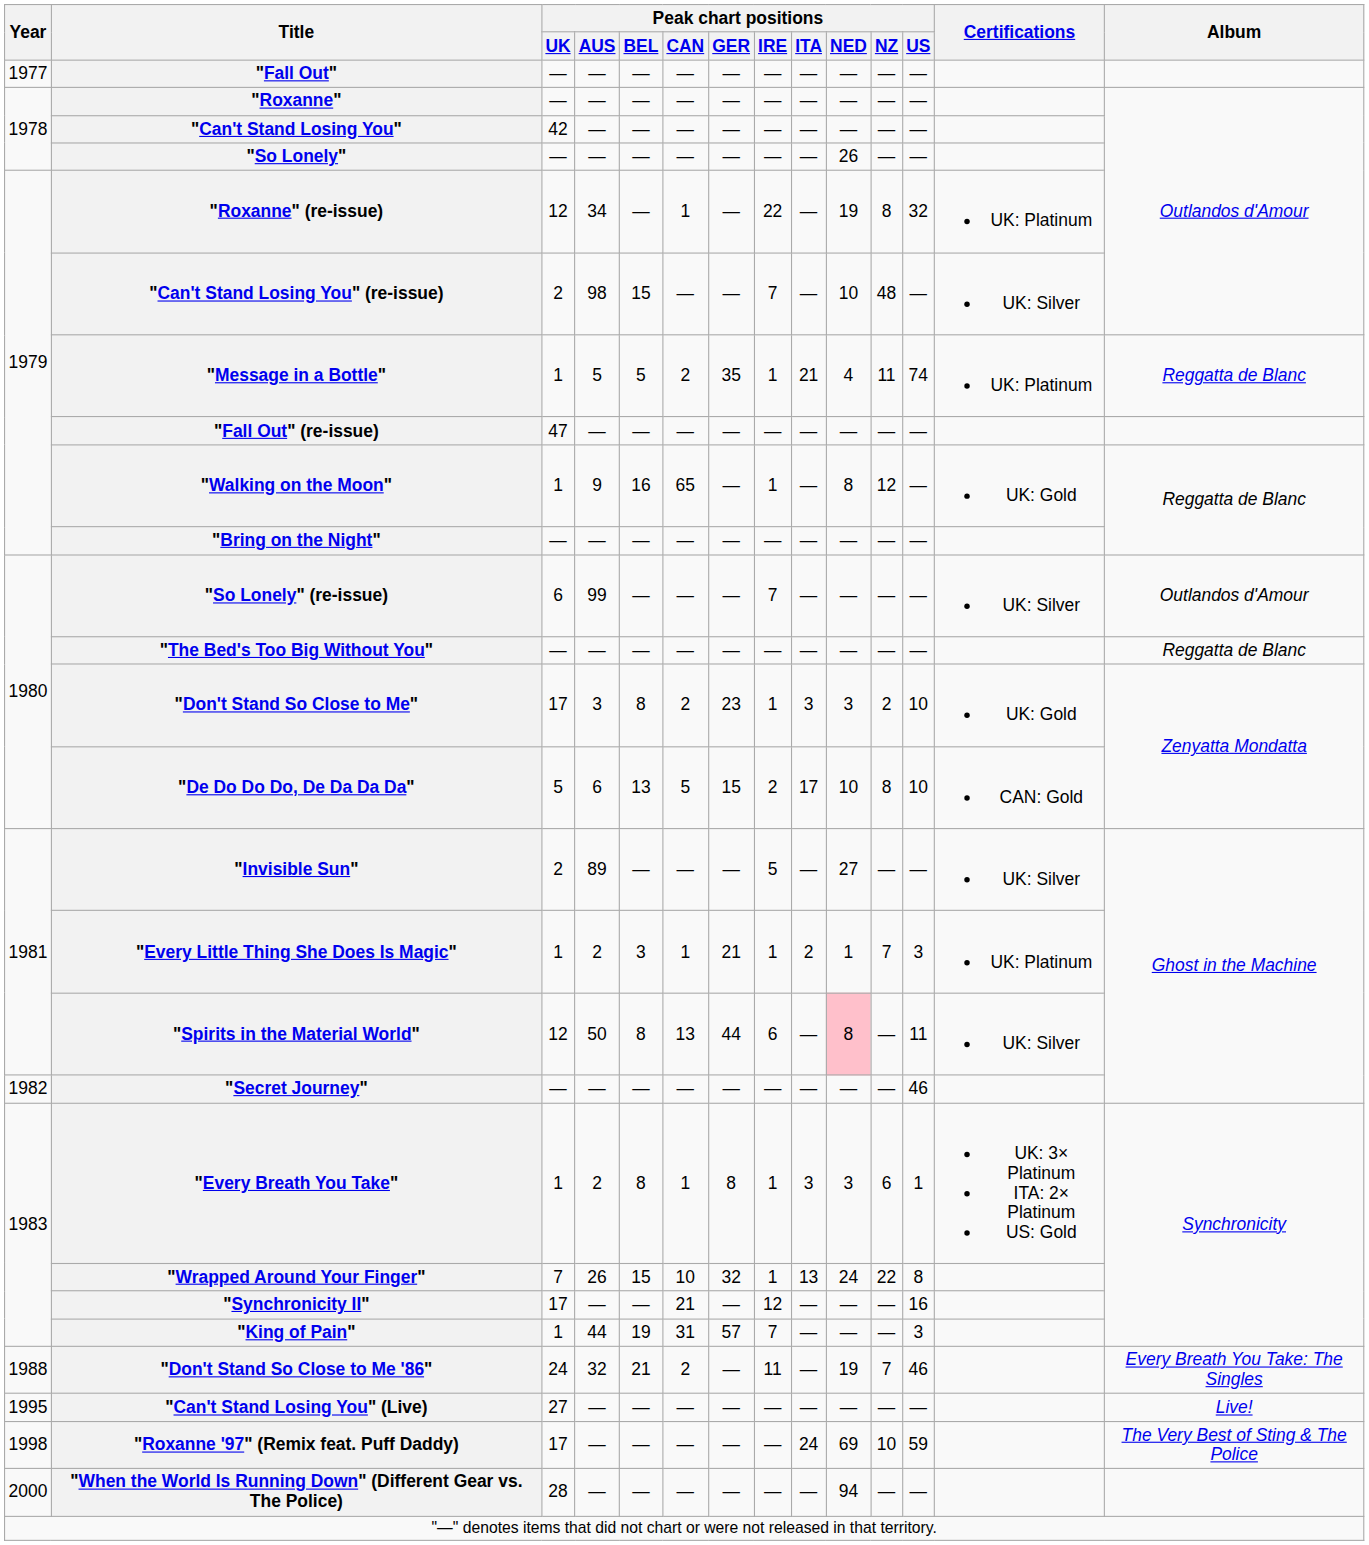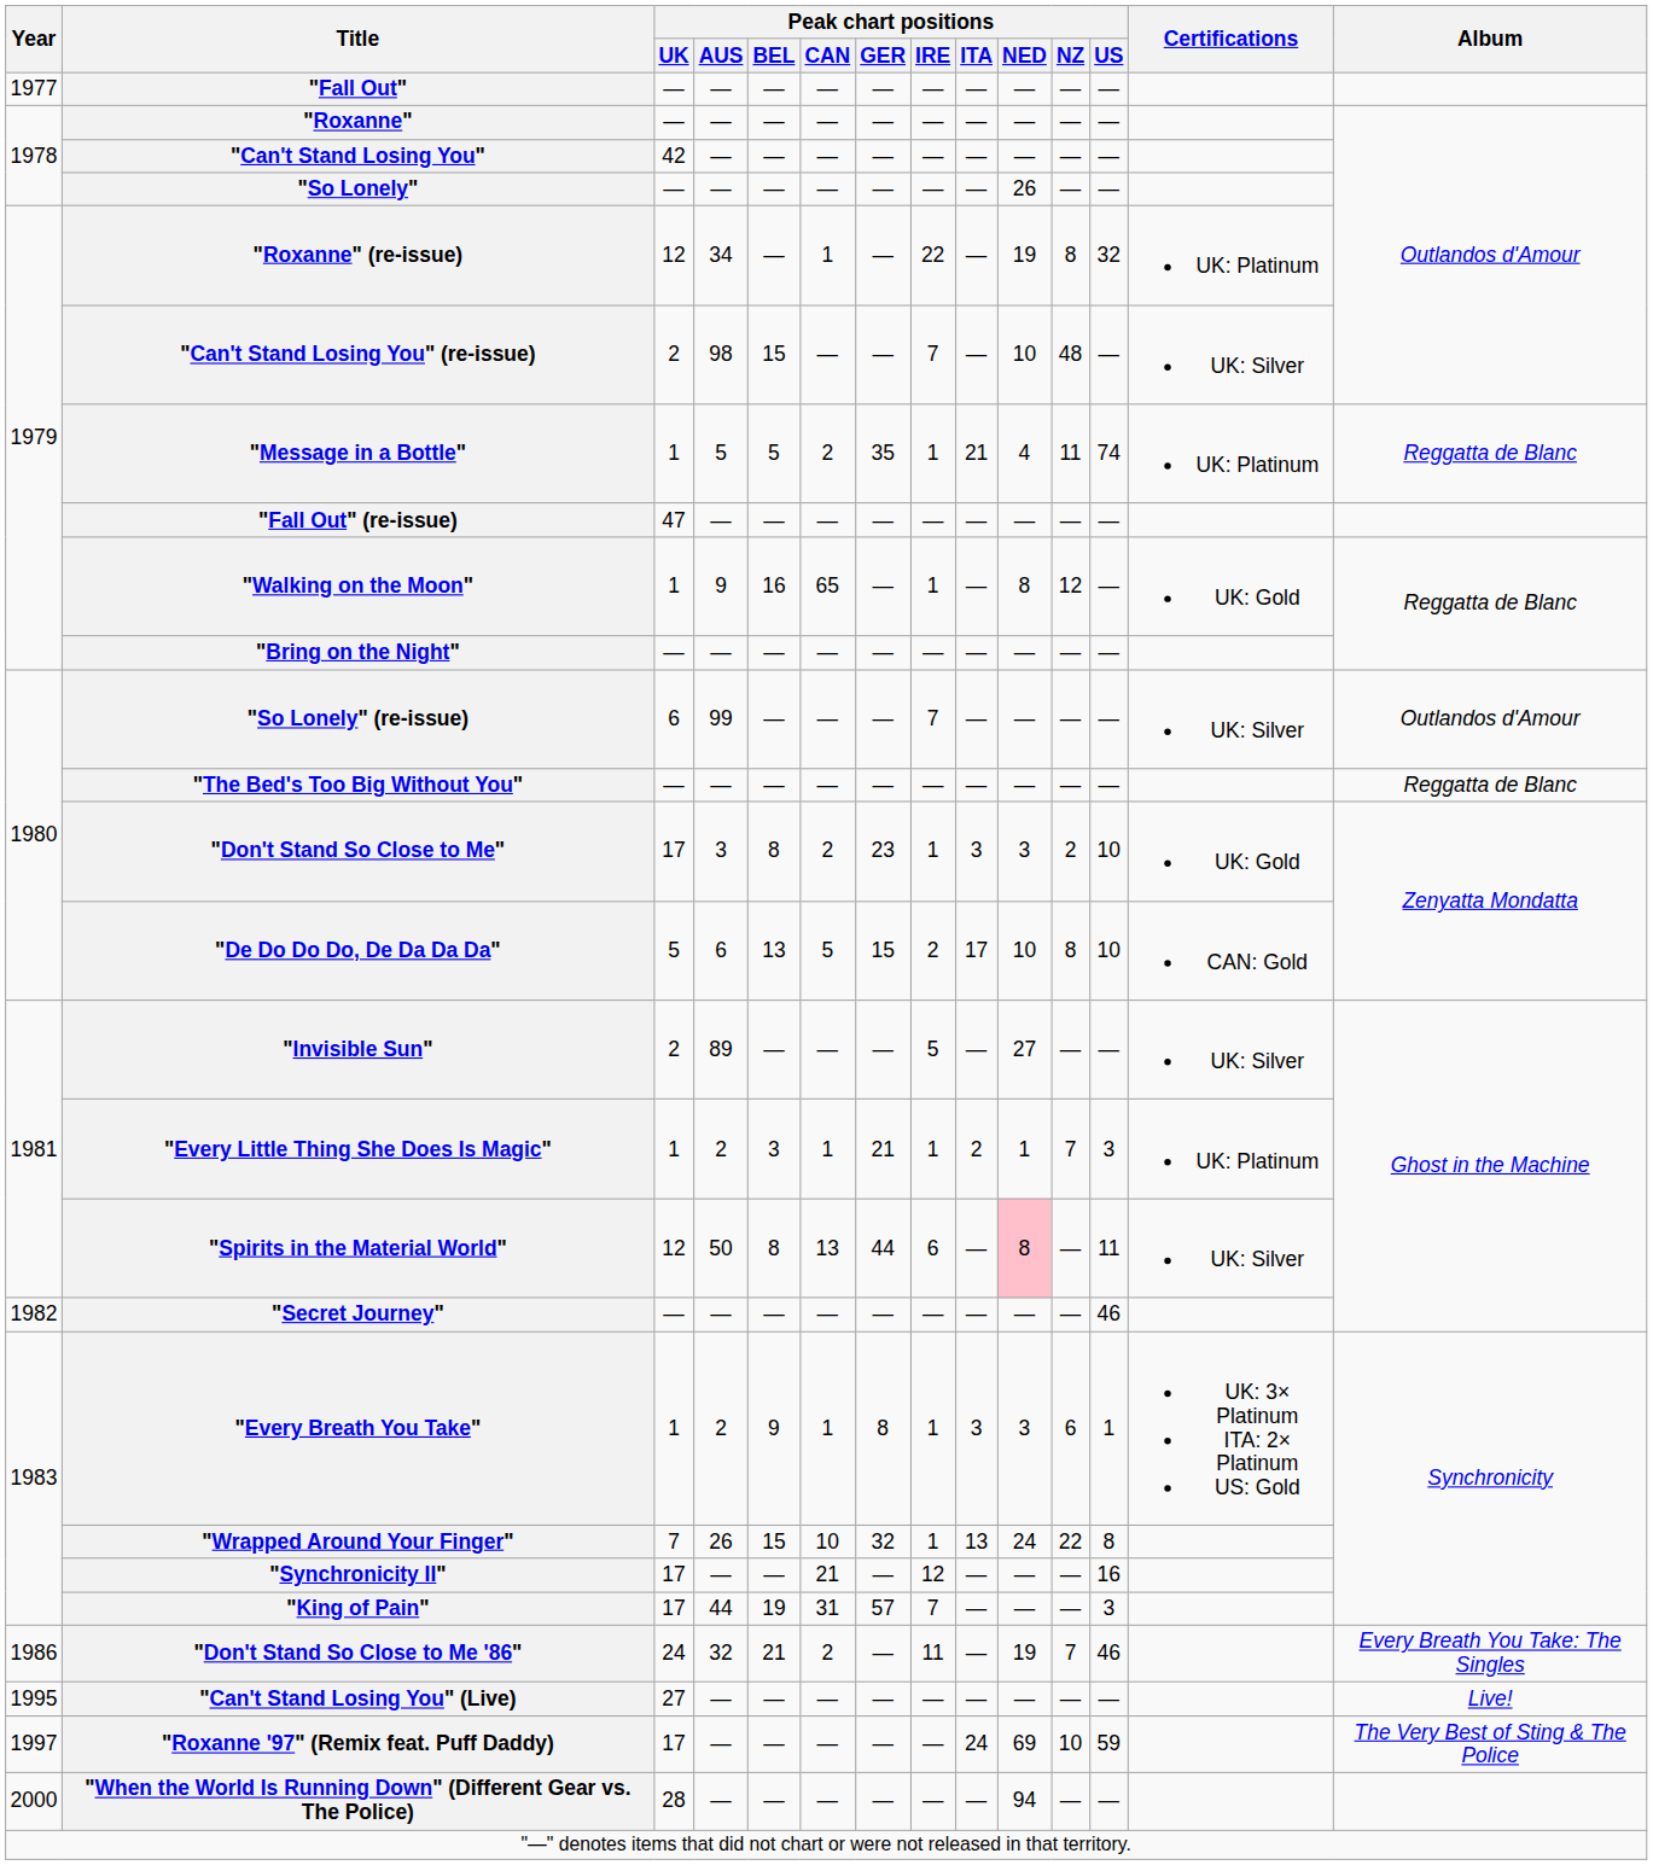 <table class="wikitable plainrowheaders" style="text-align:center;">
 <tr>
 <th scope="col" rowspan="2">Year</th>
 <th scope="col" rowspan="2">Title</th>
 <th scope="col" colspan="10">Peak chart positions</th>
 <th scope="col" rowspan="2"><a href='#'>Certifications</a></th>
 <th scope="col" rowspan="2">Album</th>
 </tr>
 <tr>
 <th scope="col"><a href='#'>UK</a><br></th>
 <th scope="col"><a href='#'>AUS</a><br></th>
 <th scope="col"><a href='#'>BEL</a><br></th>
 <th scope="col"><a href='#'>CAN</a><br></th>
 <th scope="col"><a href='#'>GER</a><br></th>
 <th scope="col"><a href='#'>IRE</a><br></th>
 <th scope="col"><a href='#'>ITA</a><br></th>
 <th scope="col"><a href='#'>NED</a><br></th>
 <th scope="col"><a href='#'>NZ</a><br></th>
 <th scope="col"><a href='#'>US</a><br></th>
 </tr>
 <tr>
 <td scope="row">1977</td>
 <th scope="row">"<a href='#'>Fall Out</a>"</th>
 <td>—</td>
 <td>—</td>
 <td>—</td>
 <td>—</td>
 <td>—</td>
 <td>—</td>
 <td>—</td>
 <td>—</td>
 <td>—</td>
 <td>—</td>
 <td></td>
 <td></td>
 </tr>
 <tr>
 <td rowspan="3">1978</td>
 <th scope="row">"<a href='#'>Roxanne</a>"</th>
 <td>—</td>
 <td>—</td>
 <td>—</td>
 <td>—</td>
 <td>—</td>
 <td>—</td>
 <td>—</td>
 <td>—</td>
 <td>—</td>
 <td>—</td>
 <td></td>
 <td rowspan="5"><em><a href='#'>Outlandos d'Amour</a></em></td>
 </tr>
 <tr>
 <th scope="row">"<a href='#'>Can't Stand Losing You</a>"</th>
 <td>42</td>
 <td>—</td>
 <td>—</td>
 <td>—</td>
 <td>—</td>
 <td>—</td>
 <td>—</td>
 <td>—</td>
 <td>—</td>
 <td>—</td>
 <td></td>
 </tr>
 <tr>
 <th scope="row">"<a href='#'>So Lonely</a>"</th>
 <td>—</td>
 <td>—</td>
 <td>—</td>
 <td>—</td>
 <td>—</td>
 <td>—</td>
 <td>—</td>
 <td>26</td>
 <td>—</td>
 <td>—</td>
 <td></td>
 </tr>
 <tr>
 <td rowspan="6">1979</td>
 <th scope="row">"<a href='#'>Roxanne</a>" (re-issue)</th>
 <td>12</td>
 <td>34</td>
 <td>—</td>
 <td>1</td>
 <td>—</td>
 <td>22</td>
 <td>—</td>
 <td>19</td>
 <td>8</td>
 <td>32</td>
 <td><br><ul><li>UK: Platinum</li></ul></td>
 </tr>
 <tr>
 <th scope="row">"<a href='#'>Can't Stand Losing You</a>" (re-issue)</th>
 <td>2</td>
 <td>98</td>
 <td>15</td>
 <td>—</td>
 <td>—</td>
 <td>7</td>
 <td>—</td>
 <td>10</td>
 <td>48</td>
 <td>—</td>
 <td><br><ul><li>UK: Silver</li></ul></td>
 </tr>
 <tr>
 <th scope="row">"<a href='#'>Message in a Bottle</a>"</th>
 <td>1</td>
 <td>5</td>
 <td>5</td>
 <td>2</td>
 <td>35</td>
 <td>1</td>
 <td>21</td>
 <td>4</td>
 <td>11</td>
 <td>74</td>
 <td><br><ul><li>UK: Platinum</li></ul></td>
 <td><em><a href='#'>Reggatta de Blanc</a></em></td>
 </tr>
 <tr>
 <th scope="row">"<a href='#'>Fall Out</a>" (re-issue)</th>
 <td>47</td>
 <td>—</td>
 <td>—</td>
 <td>—</td>
 <td>—</td>
 <td>—</td>
 <td>—</td>
 <td>—</td>
 <td>—</td>
 <td>—</td>
 <td></td>
 <td></td>
 </tr>
 <tr>
 <th scope="row">"<a href='#'>Walking on the Moon</a>"</th>
 <td>1</td>
 <td>9</td>
 <td>16</td>
 <td>65</td>
 <td>—</td>
 <td>1</td>
 <td>—</td>
 <td>8</td>
 <td>12</td>
 <td>—</td>
 <td><br><ul><li>UK: Gold</li></ul></td>
 <td rowspan="2"><em>Reggatta de Blanc</em></td>
 </tr>
 <tr>
 <th scope="row">"<a href='#'>Bring on the Night</a>"</th>
 <td>—</td>
 <td>—</td>
 <td>—</td>
 <td>—</td>
 <td>—</td>
 <td>—</td>
 <td>—</td>
 <td>—</td>
 <td>—</td>
 <td>—</td>
 <td></td>
 </tr>
 <tr>
 <td rowspan="4">1980</td>
 <th scope="row">"<a href='#'>So Lonely</a>" (re-issue)</th>
 <td>6</td>
 <td>99</td>
 <td>—</td>
 <td>—</td>
 <td>—</td>
 <td>7</td>
 <td>—</td>
 <td>—</td>
 <td>—</td>
 <td>—</td>
 <td><br><ul><li>UK: Silver</li></ul></td>
 <td><em>Outlandos d'Amour</em></td>
 </tr>
 <tr>
 <th scope="row">"<a href='#'>The Bed's Too Big Without You</a>"</th>
 <td>—</td>
 <td>—</td>
 <td>—</td>
 <td>—</td>
 <td>—</td>
 <td>—</td>
 <td>—</td>
 <td>—</td>
 <td>—</td>
 <td>—</td>
 <td></td>
 <td><em>Reggatta de Blanc</em></td>
 </tr>
 <tr>
 <th scope="row">"<a href='#'>Don't Stand So Close to Me</a>"</th>
 <td>17</td>
 <td>3</td>
 <td>8</td>
 <td>2</td>
 <td>23</td>
 <td>1</td>
 <td>3</td>
 <td>3</td>
 <td>2</td>
 <td>10</td>
 <td><br><ul><li>UK: Gold</li></ul></td>
 <td rowspan="2"><em><a href='#'>Zenyatta Mondatta</a></em></td>
 </tr>
 <tr>
 <th scope="row">"<a href='#'>De Do Do Do, De Da Da Da</a>"</th>
 <td>5</td>
 <td>6</td>
 <td>13</td>
 <td>5</td>
 <td>15</td>
 <td>2</td>
 <td>17</td>
 <td>10</td>
 <td>8</td>
 <td>10</td>
 <td><br><ul><li>CAN: Gold</li></ul></td>
 </tr>
 <tr>
 <td rowspan="3">1981</td>
 <th scope="row">"<a href='#'>Invisible Sun</a>"</th>
 <td>2</td>
 <td>89</td>
 <td>—</td>
 <td>—</td>
 <td>—</td>
 <td>5</td>
 <td>—</td>
 <td>27</td>
 <td>—</td>
 <td>—</td>
 <td><br><ul><li>UK: Silver</li></ul></td>
 <td rowspan="4"><em><a href='#'>Ghost in the Machine</a></em></td>
 </tr>
 <tr>
 <th scope="row">"<a href='#'>Every Little Thing She Does Is Magic</a>"</th>
 <td>1</td>
 <td>2</td>
 <td>3</td>
 <td>1</td>
 <td>21</td>
 <td>1</td>
 <td>2</td>
 <td>1</td>
 <td>7</td>
 <td>3</td>
 <td><br><ul><li>UK: Platinum</li></ul></td>
 </tr>
 <tr>
 <th scope="row">"<a href='#'>Spirits in the Material World</a>"</th>
 <td>12</td>
 <td>50</td>
 <td>8</td>
 <td>13</td>
 <td>44</td>
 <td>6</td>
 <td>—</td>
 <td style="background: pink;">8</td>
 <td>—</td>
 <td>11</td>
 <td><br><ul><li>UK: Silver</li></ul></td>
 </tr>
 <tr>
 <td>1982</td>
 <th scope="row">"<a href='#'>Secret Journey</a>"</th>
 <td>—</td>
 <td>—</td>
 <td>—</td>
 <td>—</td>
 <td>—</td>
 <td>—</td>
 <td>—</td>
 <td>—</td>
 <td>—</td>
 <td>46</td>
 <td></td>
 </tr>
 <tr>
 <td rowspan="4">1983</td>
 <th scope="row">"<a href='#'>Every Breath You Take</a>"</th>
 <td>1</td>
 <td>2</td>
-<td>8</td>
+<td>9</td>
 <td>1</td>
 <td>8</td>
 <td>1</td>
 <td>3</td>
 <td>3</td>
 <td>6</td>
 <td>1</td>
 <td><br><ul><li>UK: 3× Platinum</li><li>ITA: 2× Platinum</li><li>US: Gold</li></ul></td>
 <td rowspan="4"><em><a href='#'>Synchronicity</a></em></td>
 </tr>
 <tr>
 <th scope="row">"<a href='#'>Wrapped Around Your Finger</a>"</th>
 <td>7</td>
 <td>26</td>
 <td>15</td>
 <td>10</td>
 <td>32</td>
 <td>1</td>
 <td>13</td>
 <td>24</td>
 <td>22</td>
 <td>8</td>
 <td></td>
 </tr>
 <tr>
 <th scope="row">"<a href='#'>Synchronicity II</a>"</th>
 <td>17</td>
 <td>—</td>
 <td>—</td>
 <td>21</td>
 <td>—</td>
 <td>12</td>
 <td>—</td>
 <td>—</td>
 <td>—</td>
 <td>16</td>
 <td></td>
 </tr>
 <tr>
 <th scope="row">"<a href='#'>King of Pain</a>"</th>
-<td>1</td>
+<td>17</td>
 <td>44</td>
 <td>19</td>
 <td>31</td>
 <td>57</td>
 <td>7</td>
 <td>—</td>
 <td>—</td>
 <td>—</td>
 <td>3</td>
 <td></td>
 </tr>
 <tr>
-<td>1988</td>
+<td>1986</td>
 <th scope="row">"<a href='#'>Don't Stand So Close to Me '86</a>"</th>
 <td>24</td>
 <td>32</td>
 <td>21</td>
 <td>2</td>
 <td>—</td>
 <td>11</td>
 <td>—</td>
 <td>19</td>
 <td>7</td>
 <td>46</td>
 <td></td>
 <td><em><a href='#'>Every Breath You Take: The Singles</a></em></td>
 </tr>
 <tr>
 <td>1995</td>
 <th scope="row">"<a href='#'>Can't Stand Losing You</a>" (Live)</th>
 <td>27</td>
 <td>—</td>
 <td>—</td>
 <td>—</td>
 <td>—</td>
 <td>—</td>
 <td>—</td>
 <td>—</td>
 <td>—</td>
 <td>—</td>
 <td></td>
 <td><em><a href='#'>Live!</a></em></td>
 </tr>
 <tr>
-<td>1998</td>
+<td>1997</td>
 <th scope="row">"<a href='#'>Roxanne '97</a>" (Remix feat. Puff Daddy)</th>
 <td>17</td>
 <td>—</td>
 <td>—</td>
 <td>—</td>
 <td>—</td>
 <td>—</td>
 <td>24</td>
 <td>69</td>
 <td>10</td>
 <td>59</td>
 <td></td>
 <td><em><a href='#'>The Very Best of Sting & The Police</a></em></td>
 </tr>
 <tr>
 <td>2000</td>
 <th scope="row">"<a href='#'>When the World Is Running Down</a>" (Different Gear vs. The Police)</th>
 <td>28</td>
 <td>—</td>
 <td>—</td>
 <td>—</td>
 <td>—</td>
 <td>—</td>
 <td>—</td>
 <td>94</td>
 <td>—</td>
 <td>—</td>
 <td></td>
 <td></td>
 </tr>
 <tr>
 <td colspan="15" style="font-size:90%">"—" denotes items that did not chart or were not released in that territory.</td>
 </tr>
 </table>
